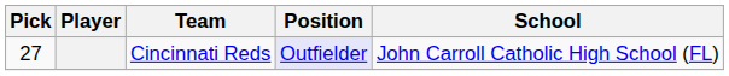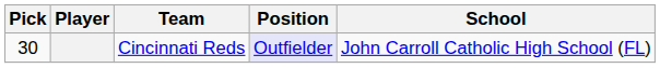 <table class="wikitable sortable plainrowheaders" style="text-align:center; width=74%">
 <tr>
 <th scope="col">Pick</th>
 <th scope="col">Player</th>
 <th scope="col">Team</th>
 <th scope="col">Position</th>
 <th scope="col">School</th>
 </tr>
 <tr>
-<td>27</td>
+<td>30</td>
 <th scope="row" style="text-align:center"></th>
 <td><a href='#'>Cincinnati Reds</a></td>
 <td style="background: lavender;"><a href='#'>Outfielder</a></td>
 <td><a href='#'>John Carroll Catholic High School</a> (<a href='#'>FL</a>)</td>
 </tr>
 <tr>
 </tr>
 </table>
